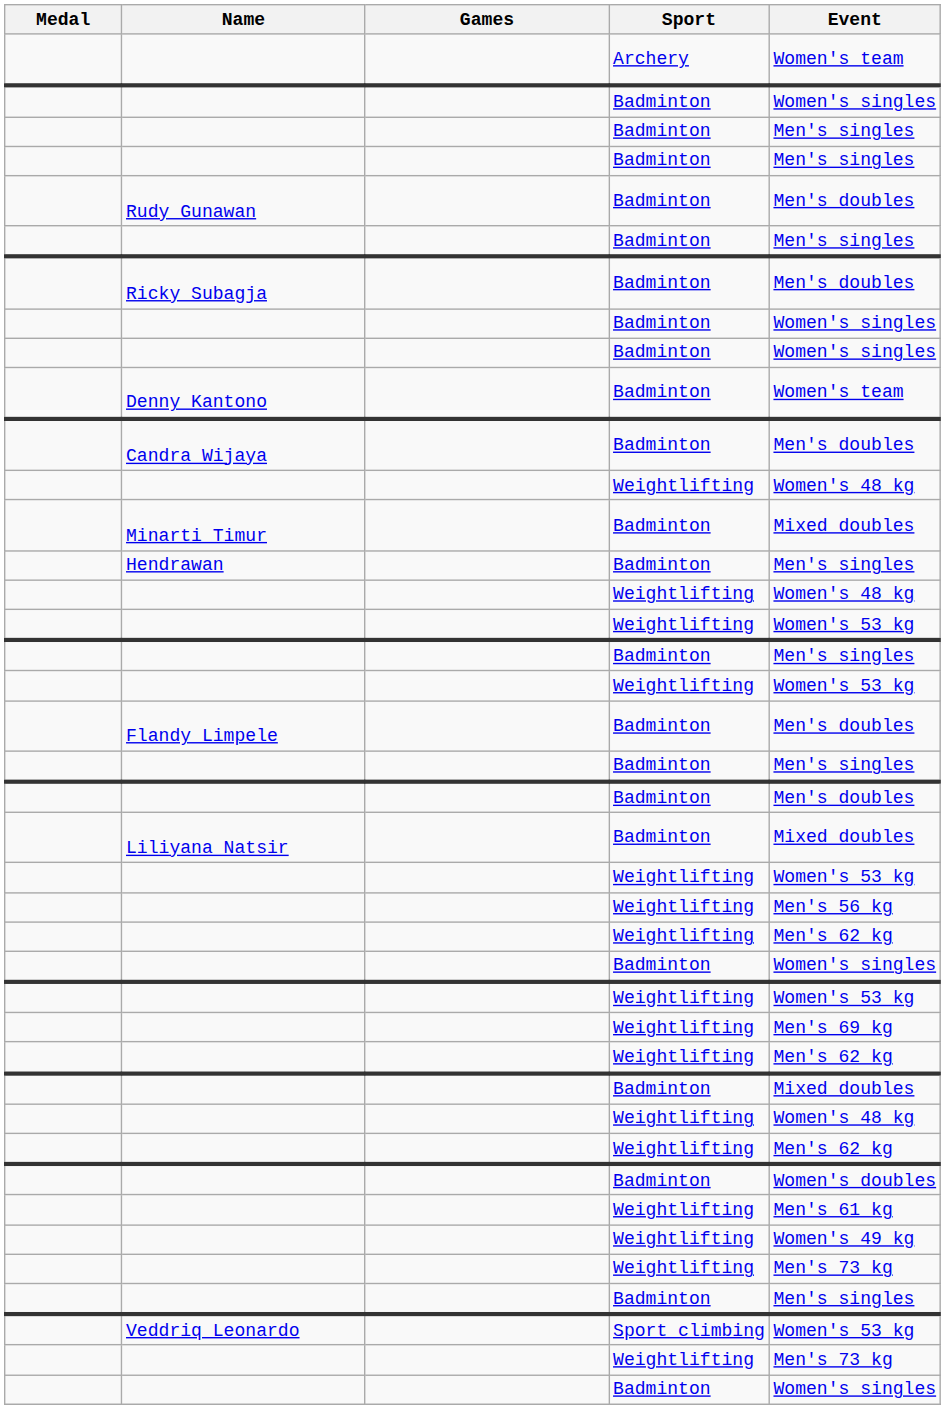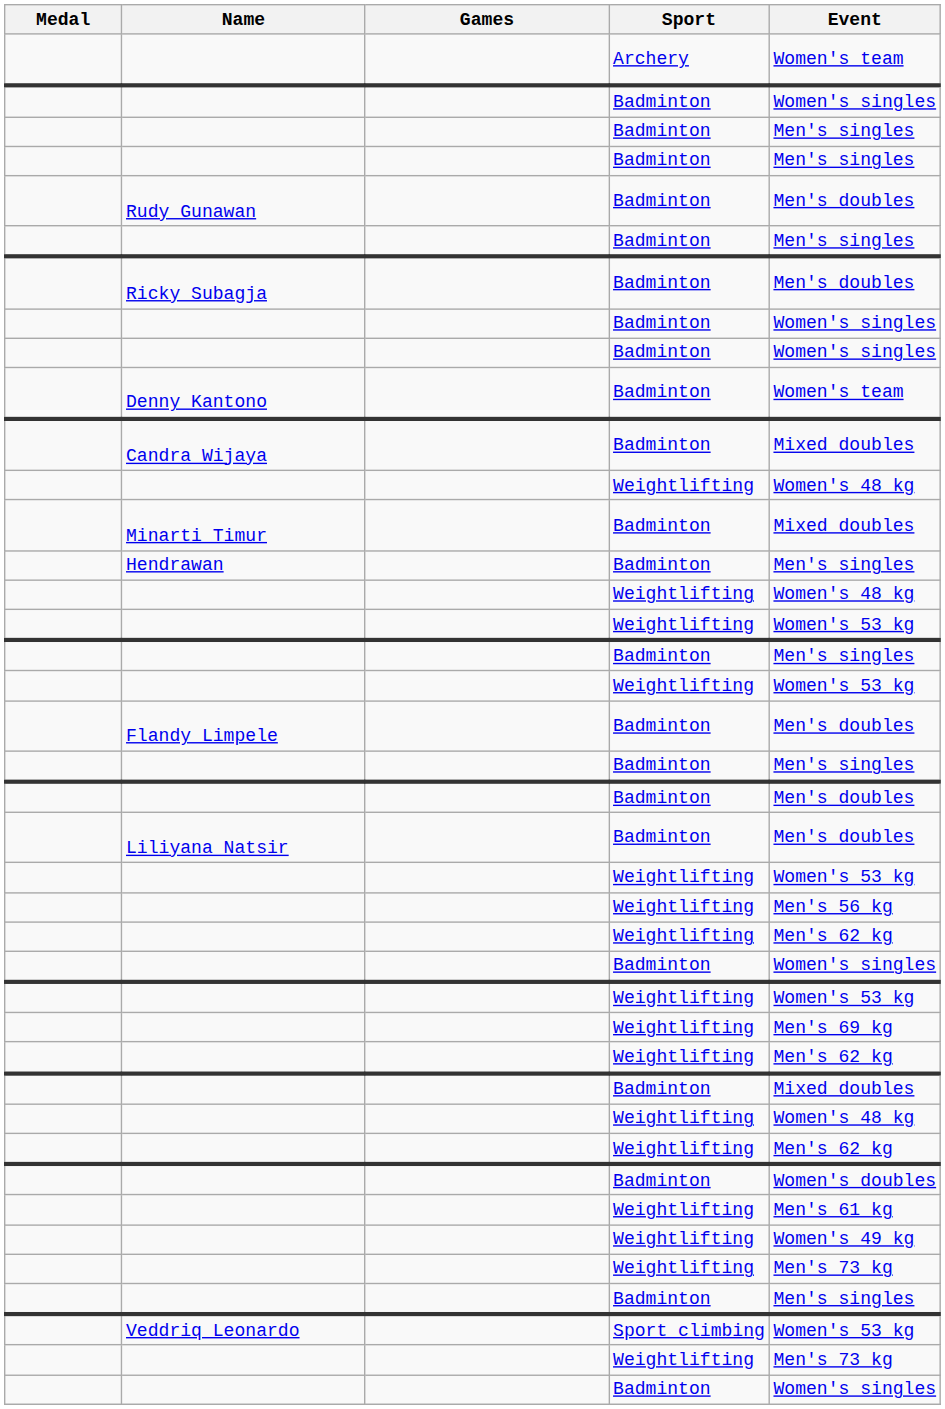 <table class="wikitable sortable" style="font-size: 100%;">
 <tr>
 <th style="width:6em">Medal</th>
 <th style="width:13em">Name</th>
 <th style="width:13em">Games</th>
 <th>Sport</th>
 <th>Event</th>
 </tr>
 <tr>
 <td></td>
 <td><br><br></td>
 <td></td>
 <td> <a href='#'>Archery</a></td>
 <td><a href='#'>Women's team</a></td>
 </tr>
 <tr style="border-top: 3px solid #333333;">
 <td></td>
 <td></td>
 <td></td>
 <td> <a href='#'>Badminton</a></td>
 <td><a href='#'>Women's singles</a></td>
 </tr>
 <tr>
 <td></td>
 <td></td>
 <td></td>
 <td> <a href='#'>Badminton</a></td>
 <td><a href='#'>Men's singles</a></td>
 </tr>
 <tr>
 <td></td>
 <td></td>
 <td></td>
 <td> <a href='#'>Badminton</a></td>
 <td><a href='#'>Men's singles</a></td>
 </tr>
 <tr>
 <td></td>
 <td><br><a href='#'>Rudy Gunawan</a></td>
 <td></td>
 <td> <a href='#'>Badminton</a></td>
 <td><a href='#'>Men's doubles</a></td>
 </tr>
 <tr>
 <td></td>
 <td></td>
 <td></td>
 <td> <a href='#'>Badminton</a></td>
 <td><a href='#'>Men's singles</a></td>
 </tr>
 <tr style="border-top: 3px solid #333333;">
 <td></td>
 <td><br><a href='#'>Ricky Subagja</a></td>
 <td></td>
 <td> <a href='#'>Badminton</a></td>
 <td><a href='#'>Men's doubles</a></td>
 </tr>
 <tr>
 <td></td>
 <td></td>
 <td></td>
 <td> <a href='#'>Badminton</a></td>
 <td><a href='#'>Women's singles</a></td>
 </tr>
 <tr>
 <td></td>
 <td></td>
 <td></td>
 <td> <a href='#'>Badminton</a></td>
 <td><a href='#'>Women's singles</a></td>
 </tr>
 <tr>
 <td></td>
 <td><br><a href='#'>Denny Kantono</a></td>
 <td></td>
 <td> <a href='#'>Badminton</a></td>
 <td><a href='#'>Women's team</a></td>
 </tr>
 <tr style="border-top: 3px solid #333333;">
 <td></td>
 <td><br><a href='#'>Candra Wijaya</a></td>
 <td></td>
 <td> <a href='#'>Badminton</a></td>
-<td><a href='#'>Men's doubles</a></td>
+<td><a href='#'>Mixed doubles</a></td>
 </tr>
 <tr>
 <td></td>
 <td></td>
 <td></td>
 <td> <a href='#'>Weightlifting</a></td>
 <td><a href='#'>Women's 48 kg</a></td>
 </tr>
 <tr>
 <td></td>
 <td><br><a href='#'>Minarti Timur</a></td>
 <td></td>
 <td> <a href='#'>Badminton</a></td>
 <td><a href='#'>Mixed doubles</a></td>
 </tr>
 <tr>
 <td></td>
 <td><a href='#'>Hendrawan</a></td>
 <td></td>
 <td> <a href='#'>Badminton</a></td>
 <td><a href='#'>Men's singles</a></td>
 </tr>
 <tr>
 <td></td>
 <td></td>
 <td></td>
 <td> <a href='#'>Weightlifting</a></td>
 <td><a href='#'>Women's 48 kg</a></td>
 </tr>
 <tr>
 <td></td>
 <td></td>
 <td></td>
 <td> <a href='#'>Weightlifting</a></td>
 <td><a href='#'>Women's 53 kg</a></td>
 </tr>
 <tr style="border-top: 3px solid #333333;">
 <td></td>
 <td></td>
 <td></td>
 <td> <a href='#'>Badminton</a></td>
 <td><a href='#'>Men's singles</a></td>
 </tr>
 <tr>
 <td></td>
 <td></td>
 <td></td>
 <td> <a href='#'>Weightlifting</a></td>
 <td><a href='#'>Women's 53 kg</a></td>
 </tr>
 <tr>
 <td></td>
 <td><br><a href='#'>Flandy Limpele</a></td>
 <td></td>
 <td> <a href='#'>Badminton</a></td>
 <td><a href='#'>Men's doubles</a></td>
 </tr>
 <tr>
 <td></td>
 <td></td>
 <td></td>
 <td> <a href='#'>Badminton</a></td>
 <td><a href='#'>Men's singles</a></td>
 </tr>
 <tr style="border-top: 3px solid #333333;">
 <td></td>
 <td><br></td>
 <td></td>
 <td> <a href='#'>Badminton</a></td>
 <td><a href='#'>Men's doubles</a></td>
 </tr>
 <tr>
 <td></td>
 <td><br><a href='#'>Liliyana Natsir</a></td>
 <td></td>
 <td> <a href='#'>Badminton</a></td>
-<td><a href='#'>Mixed doubles</a></td>
+<td><a href='#'>Men's doubles</a></td>
 </tr>
 <tr>
 <td></td>
 <td></td>
 <td></td>
 <td> <a href='#'>Weightlifting</a></td>
 <td><a href='#'>Women's 53 kg</a></td>
 </tr>
 <tr>
 <td></td>
 <td></td>
 <td></td>
 <td> <a href='#'>Weightlifting</a></td>
 <td><a href='#'>Men's 56 kg</a></td>
 </tr>
 <tr>
 <td></td>
 <td></td>
 <td></td>
 <td> <a href='#'>Weightlifting</a></td>
 <td><a href='#'>Men's 62 kg</a></td>
 </tr>
 <tr>
 <td></td>
 <td></td>
 <td></td>
 <td> <a href='#'>Badminton</a></td>
 <td><a href='#'>Women's singles</a></td>
 </tr>
 <tr style="border-top: 3px solid #333333;">
 <td></td>
 <td></td>
 <td></td>
 <td> <a href='#'>Weightlifting</a></td>
 <td><a href='#'>Women's 53 kg</a></td>
 </tr>
 <tr>
 <td></td>
 <td></td>
 <td></td>
 <td> <a href='#'>Weightlifting</a></td>
 <td><a href='#'>Men's 69 kg</a></td>
 </tr>
 <tr>
 <td></td>
 <td></td>
 <td></td>
 <td> <a href='#'>Weightlifting</a></td>
 <td><a href='#'>Men's 62 kg</a></td>
 </tr>
 <tr style="border-top: 3px solid #333333;">
 <td></td>
 <td><br></td>
 <td></td>
 <td> <a href='#'>Badminton</a></td>
 <td><a href='#'>Mixed doubles</a></td>
 </tr>
 <tr>
 <td></td>
 <td></td>
 <td></td>
 <td> <a href='#'>Weightlifting</a></td>
 <td><a href='#'>Women's 48 kg</a></td>
 </tr>
 <tr>
 <td></td>
 <td></td>
 <td></td>
 <td> <a href='#'>Weightlifting</a></td>
 <td><a href='#'>Men's 62 kg</a></td>
 </tr>
 <tr style="border-top: 3px solid #333333;">
 <td></td>
 <td><br></td>
 <td></td>
 <td> <a href='#'>Badminton</a></td>
 <td><a href='#'>Women's doubles</a></td>
 </tr>
 <tr>
 <td></td>
 <td></td>
 <td></td>
 <td> <a href='#'>Weightlifting</a></td>
 <td><a href='#'>Men's 61 kg</a></td>
 </tr>
 <tr>
 <td></td>
 <td></td>
 <td></td>
 <td> <a href='#'>Weightlifting</a></td>
 <td><a href='#'>Women's 49 kg</a></td>
 </tr>
 <tr>
 <td></td>
 <td></td>
 <td></td>
 <td> <a href='#'>Weightlifting</a></td>
 <td><a href='#'>Men's 73 kg</a></td>
 </tr>
 <tr>
 <td></td>
 <td></td>
 <td></td>
 <td> <a href='#'>Badminton</a></td>
 <td><a href='#'>Men's singles</a></td>
 </tr>
 <tr style="border-top: 3px solid #333333;">
 <td></td>
 <td><a href='#'>Veddriq Leonardo</a></td>
 <td></td>
 <td> <a href='#'>Sport climbing</a></td>
 <td><a href='#'>Women's 53 kg</a></td>
 </tr>
 <tr>
 <td></td>
 <td></td>
 <td></td>
 <td> <a href='#'>Weightlifting</a></td>
 <td><a href='#'>Men's 73 kg</a></td>
 </tr>
 <tr>
 <td></td>
 <td></td>
 <td></td>
 <td> <a href='#'>Badminton</a></td>
 <td><a href='#'>Women's singles</a></td>
 </tr>
 <tr>
 </tr>
 </table>
